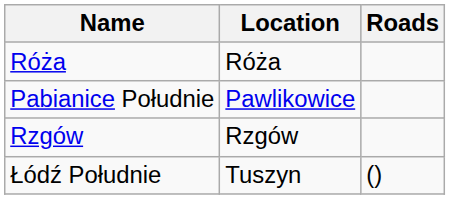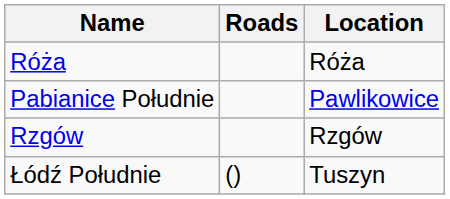 <table class="wikitable">
 <tr>
 <th>Name</th>
+<th>Roads</th>
 <th>Location</th>
-<th>Roads</th>
 </tr>
 <tr>
 <td><a href='#'>Róża</a></td>
+<td></td>
 <td>Róża</td>
-<td></td>
 </tr>
 <tr>
 <td><a href='#'>Pabianice</a> Południe</td>
+<td></td>
 <td><a href='#'>Pawlikowice</a></td>
-<td></td>
 </tr>
 <tr>
 <td><a href='#'>Rzgów</a></td>
+<td></td>
 <td>Rzgów</td>
-<td></td>
 </tr>
 <tr>
 <td>Łódź Południe</td>
+<td> ()</td>
 <td>Tuszyn</td>
-<td> ()</td>
 </tr>
 </table>
